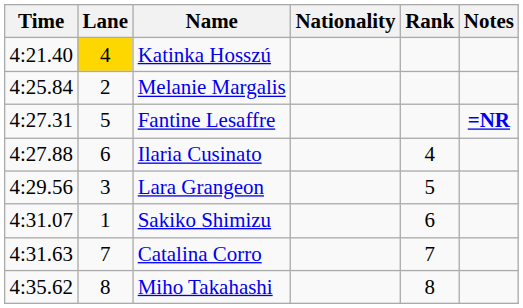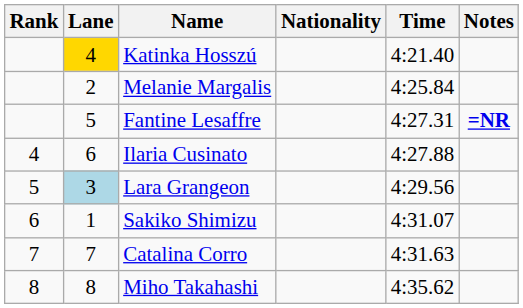 <table class="wikitable sortable" style="text-align:center">
 <tr>
-<th>Time</th>
+<th>Rank</th>
 <th>Lane</th>
 <th>Name</th>
 <th>Nationality</th>
-<th>Rank</th>
+<th>Time</th>
 <th>Notes</th>
 </tr>
 <tr>
-<td>4:21.40</td>
+<td></td>
 <td style="background: gold;">4</td>
 <td align=left><a href='#'>Katinka Hosszú</a></td>
 <td align=left></td>
-<td></td>
+<td>4:21.40</td>
 <td></td>
 </tr>
 <tr>
-<td>4:25.84</td>
+<td></td>
 <td>2</td>
 <td align=left><a href='#'>Melanie Margalis</a></td>
 <td align=left></td>
-<td></td>
+<td>4:25.84</td>
 <td></td>
 </tr>
 <tr>
-<td>4:27.31</td>
+<td></td>
 <td>5</td>
 <td align=left><a href='#'>Fantine Lesaffre</a></td>
 <td align=left></td>
-<td></td>
+<td>4:27.31</td>
 <td><strong><a href='#'>=NR</a></strong></td>
 </tr>
 <tr>
-<td>4:27.88</td>
+<td>4</td>
 <td>6</td>
 <td align=left><a href='#'>Ilaria Cusinato</a></td>
 <td align=left></td>
-<td>4</td>
+<td>4:27.88</td>
 <td></td>
 </tr>
 <tr>
-<td>4:29.56</td>
-<td>3</td>
+<td>5</td>
+<td style="background: lightblue;">3</td>
 <td align=left><a href='#'>Lara Grangeon</a></td>
 <td align=left></td>
-<td>5</td>
+<td>4:29.56</td>
 <td></td>
 </tr>
 <tr>
-<td>4:31.07</td>
+<td>6</td>
 <td>1</td>
 <td align=left><a href='#'>Sakiko Shimizu</a></td>
 <td align=left></td>
-<td>6</td>
+<td>4:31.07</td>
 <td></td>
 </tr>
 <tr>
-<td>4:31.63</td>
+<td>7</td>
 <td>7</td>
 <td align=left><a href='#'>Catalina Corro</a></td>
 <td align=left></td>
-<td>7</td>
+<td>4:31.63</td>
 <td></td>
 </tr>
 <tr>
-<td>4:35.62</td>
+<td>8</td>
 <td>8</td>
 <td align=left><a href='#'>Miho Takahashi</a></td>
 <td align=left></td>
-<td>8</td>
+<td>4:35.62</td>
 <td></td>
 </tr>
 </table>
